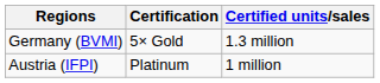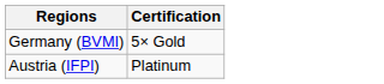 <table class="wikitable">
 <tr>
 <th>Regions</th>
 <th>Certification</th>
-<th><a href='#'>Certified units</a>/sales</th>
 </tr>
 <tr>
 <td>Germany (<a href='#'>BVMI</a>)</td>
 <td>5× Gold</td>
-<td>1.3 million</td>
 </tr>
 <tr>
 <td>Austria (<a href='#'>IFPI</a>)</td>
 <td>Platinum</td>
-<td>1 million</td>
 </tr>
 </table>
